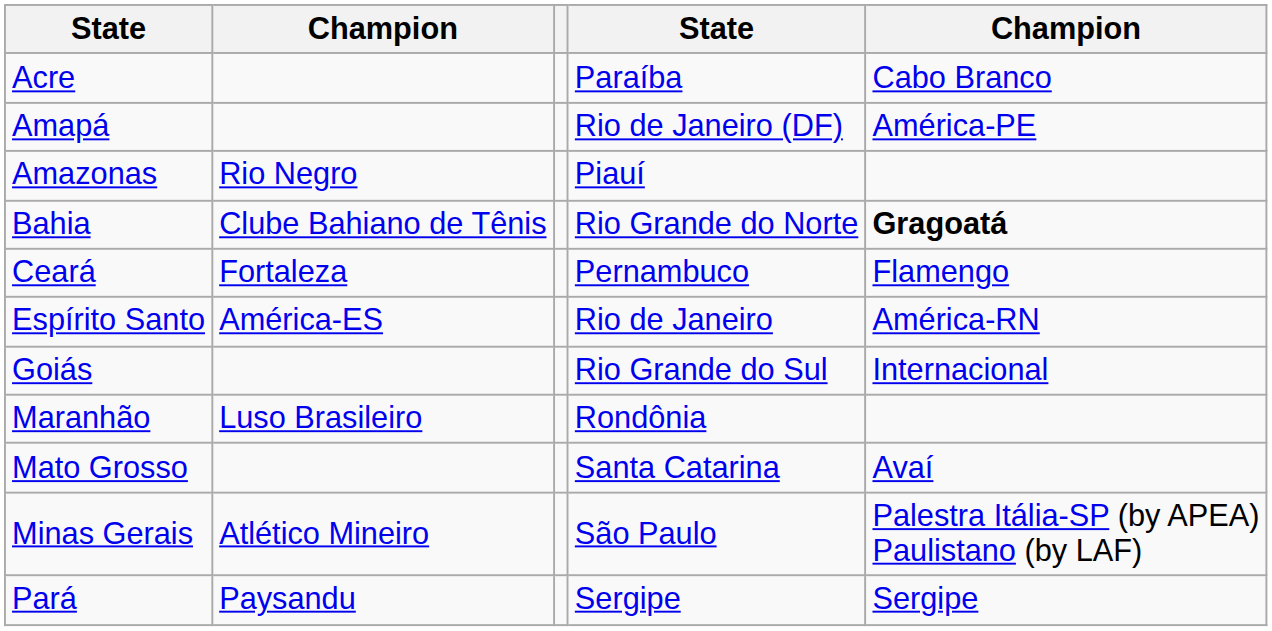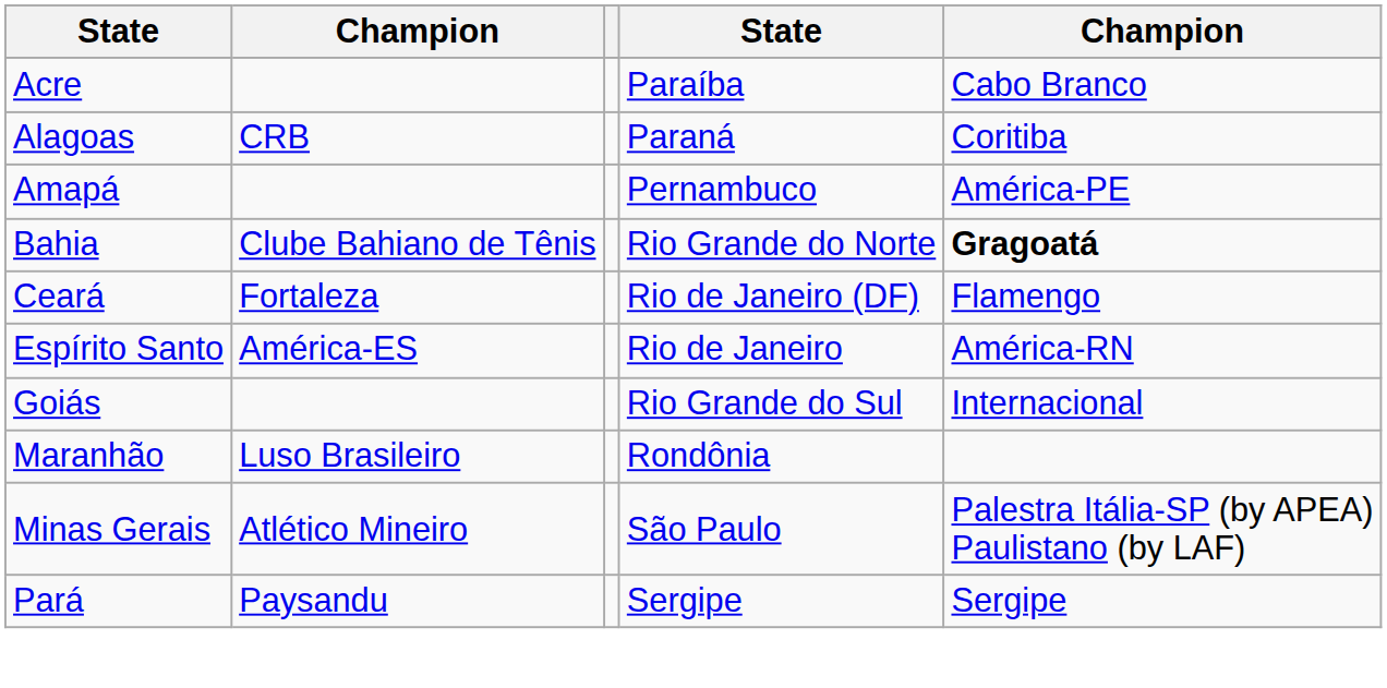 <table class="wikitable">
 <tr>
 <th>State</th>
 <th>Champion</th>
 <th></th>
 <th>State</th>
 <th>Champion</th>
 </tr>
 <tr>
 <td><a href='#'>Acre</a></td>
 <td></td>
 <td></td>
 <td><a href='#'>Paraíba</a></td>
 <td><a href='#'>Cabo Branco</a></td>
 </tr>
 <tr>
+<td><a href='#'>Alagoas</a></td>
+<td><a href='#'>CRB</a></td>
+<td></td>
+<td><a href='#'>Paraná</a></td>
+<td><a href='#'>Coritiba</a></td>
+</tr>
+<tr>
 <td><a href='#'>Amapá</a></td>
 <td></td>
 <td></td>
-<td><a href='#'>Rio de Janeiro (DF)</a></td>
+<td><a href='#'>Pernambuco</a></td>
 <td><a href='#'>América-PE</a></td>
-</tr>
-<tr>
-<td><a href='#'>Amazonas</a></td>
-<td><a href='#'>Rio Negro</a></td>
-<td></td>
-<td><a href='#'>Piauí</a></td>
-<td></td>
 </tr>
 <tr>
 <td><a href='#'>Bahia</a></td>
 <td><a href='#'>Clube Bahiano de Tênis</a></td>
 <td></td>
 <td><a href='#'>Rio Grande do Norte</a></td>
 <td><strong>Gragoatá</strong></td>
 </tr>
 <tr>
 <td><a href='#'>Ceará</a></td>
 <td><a href='#'>Fortaleza</a></td>
 <td></td>
-<td><a href='#'>Pernambuco</a></td>
+<td><a href='#'>Rio de Janeiro (DF)</a></td>
 <td><a href='#'>Flamengo</a></td>
 </tr>
 <tr>
 <td><a href='#'>Espírito Santo</a></td>
 <td><a href='#'>América-ES</a></td>
 <td></td>
 <td><a href='#'>Rio de Janeiro</a></td>
 <td><a href='#'>América-RN</a></td>
 </tr>
 <tr>
 <td><a href='#'>Goiás</a></td>
 <td></td>
 <td></td>
 <td><a href='#'>Rio Grande do Sul</a></td>
 <td><a href='#'>Internacional</a></td>
 </tr>
 <tr>
 <td><a href='#'>Maranhão</a></td>
 <td><a href='#'>Luso Brasileiro</a></td>
 <td></td>
 <td><a href='#'>Rondônia</a></td>
 <td></td>
 </tr>
 <tr>
-<td><a href='#'>Mato Grosso</a></td>
-<td></td>
-<td></td>
-<td><a href='#'>Santa Catarina</a></td>
-<td><a href='#'>Avaí</a></td>
-</tr>
-<tr>
 <td><a href='#'>Minas Gerais</a></td>
 <td><a href='#'>Atlético Mineiro</a></td>
 <td></td>
 <td><a href='#'>São Paulo</a></td>
 <td><a href='#'>Palestra Itália-SP</a> (by APEA)<br><a href='#'>Paulistano</a> (by LAF)</td>
 </tr>
 <tr>
 <td><a href='#'>Pará</a></td>
 <td><a href='#'>Paysandu</a></td>
 <td></td>
 <td><a href='#'>Sergipe</a></td>
 <td><a href='#'>Sergipe</a></td>
 </tr>
 </table>
